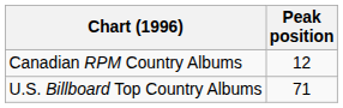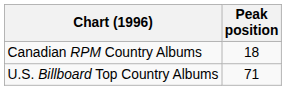 <table class="wikitable">
 <tr>
 <th>Chart (1996)</th>
 <th>Peak<br>position</th>
 </tr>
 <tr>
 <td>Canadian <em>RPM</em> Country Albums</td>
-<td align="center">12</td>
+<td align="center">18</td>
 </tr>
 <tr>
 <td>U.S. <em>Billboard</em> Top Country Albums</td>
 <td align="center">71</td>
 </tr>
 </table>
